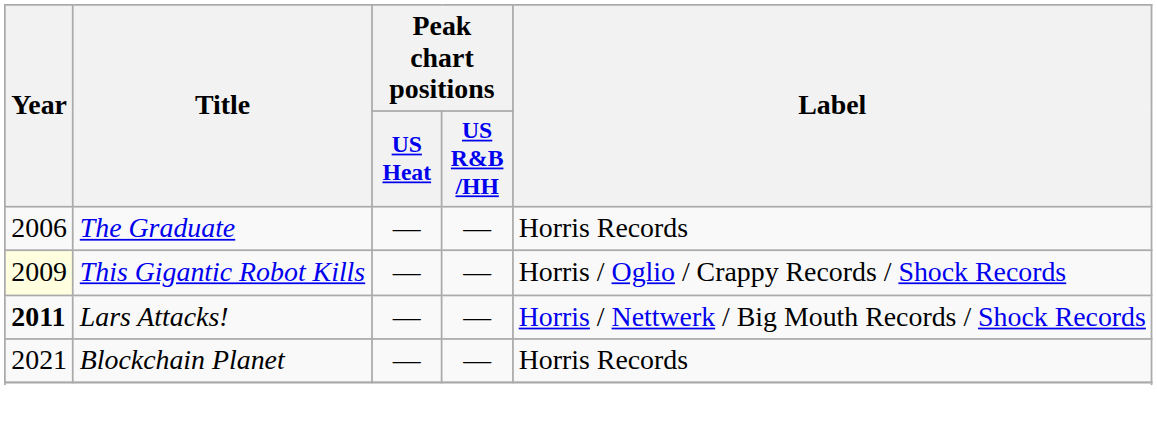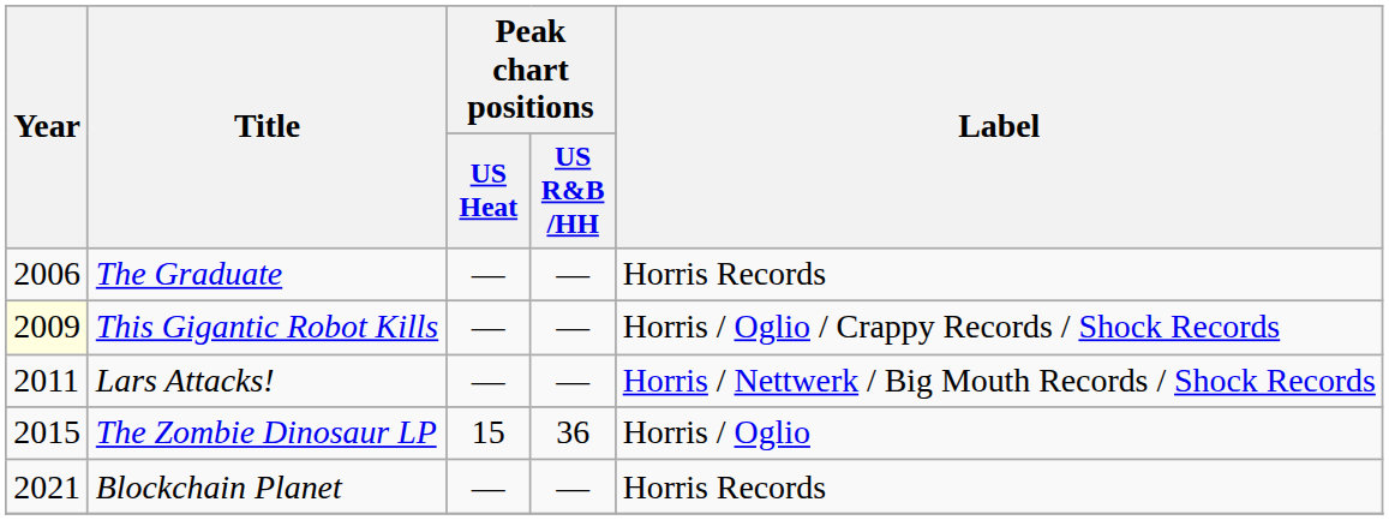 <table class="wikitable">
 <tr>
 <th rowspan="2">Year</th>
 <th rowspan="2">Title</th>
 <th colspan="2">Peak chart positions</th>
 <th rowspan="2">Label</th>
 </tr>
 <tr>
 <th scope="col" style="width:2.5em;font-size:85%;"><a href='#'>US<br>Heat</a><br></th>
 <th scope="col" style="width:2.5em;font-size:85%;"><a href='#'>US<br>R&B<br>/HH</a><br></th>
 </tr>
 <tr>
 <td>2006</td>
 <td><em><a href='#'>The Graduate</a></em></td>
 <td align=center>—</td>
 <td align=center>—</td>
 <td>Horris Records</td>
 </tr>
 <tr>
 <td style="background: lightyellow;">2009</td>
 <td><em><a href='#'>This Gigantic Robot Kills</a></em></td>
 <td align=center>—</td>
 <td align=center>—</td>
 <td>Horris / <a href='#'>Oglio</a> / Crappy Records / <a href='#'>Shock Records</a></td>
 </tr>
 <tr>
-<td><strong>2011</strong></td>
+<td>2011</td>
 <td><em>Lars Attacks!</em></td>
 <td align=center>—</td>
 <td align=center>—</td>
 <td><a href='#'>Horris</a> / <a href='#'>Nettwerk</a> / Big Mouth Records / <a href='#'>Shock Records</a></td>
+</tr>
+<tr>
+<td>2015</td>
+<td><em><a href='#'>The Zombie Dinosaur LP</a></em></td>
+<td align=center>15</td>
+<td align=center>36</td>
+<td>Horris / <a href='#'>Oglio</a></td>
 </tr>
 <tr>
 <td>2021</td>
 <td><em>Blockchain Planet</em></td>
 <td align=center>—</td>
 <td align=center>—</td>
 <td>Horris Records</td>
 </tr>
 <tr>
 </tr>
 <tr |colspan="5" align=center| "—" denotes a recording that did not chart or was not released in that territory.>
 </tr>
 <tr>
 </tr>
 </table>
